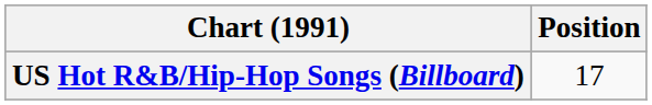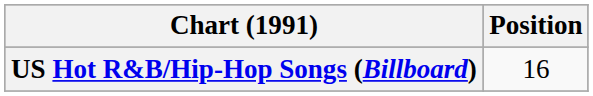 <table class="wikitable sortable plainrowheaders">
 <tr>
 <th>Chart (1991)</th>
 <th>Position</th>
 </tr>
 <tr>
 <th scope="row">US <a href='#'>Hot R&B/Hip-Hop Songs</a> (<em><a href='#'>Billboard</a></em>)</th>
-<td align="center">17</td>
+<td align="center">16</td>
 </tr>
 </table>
